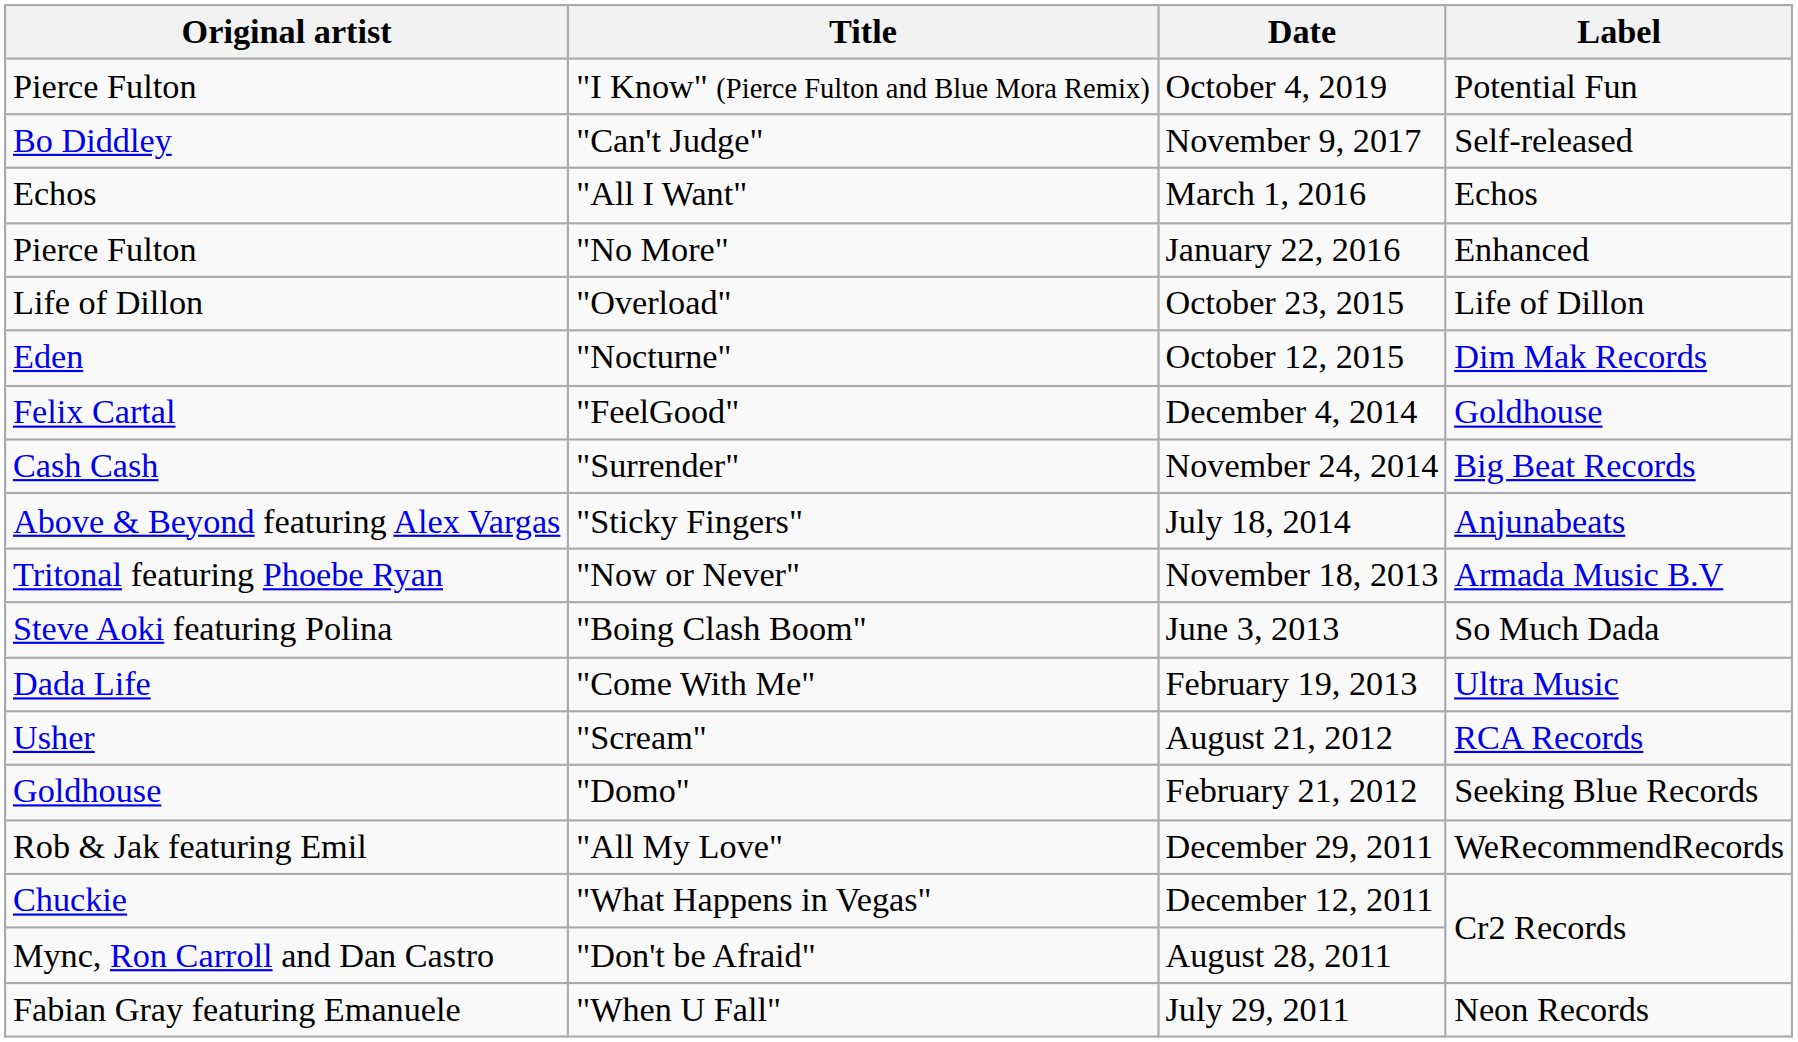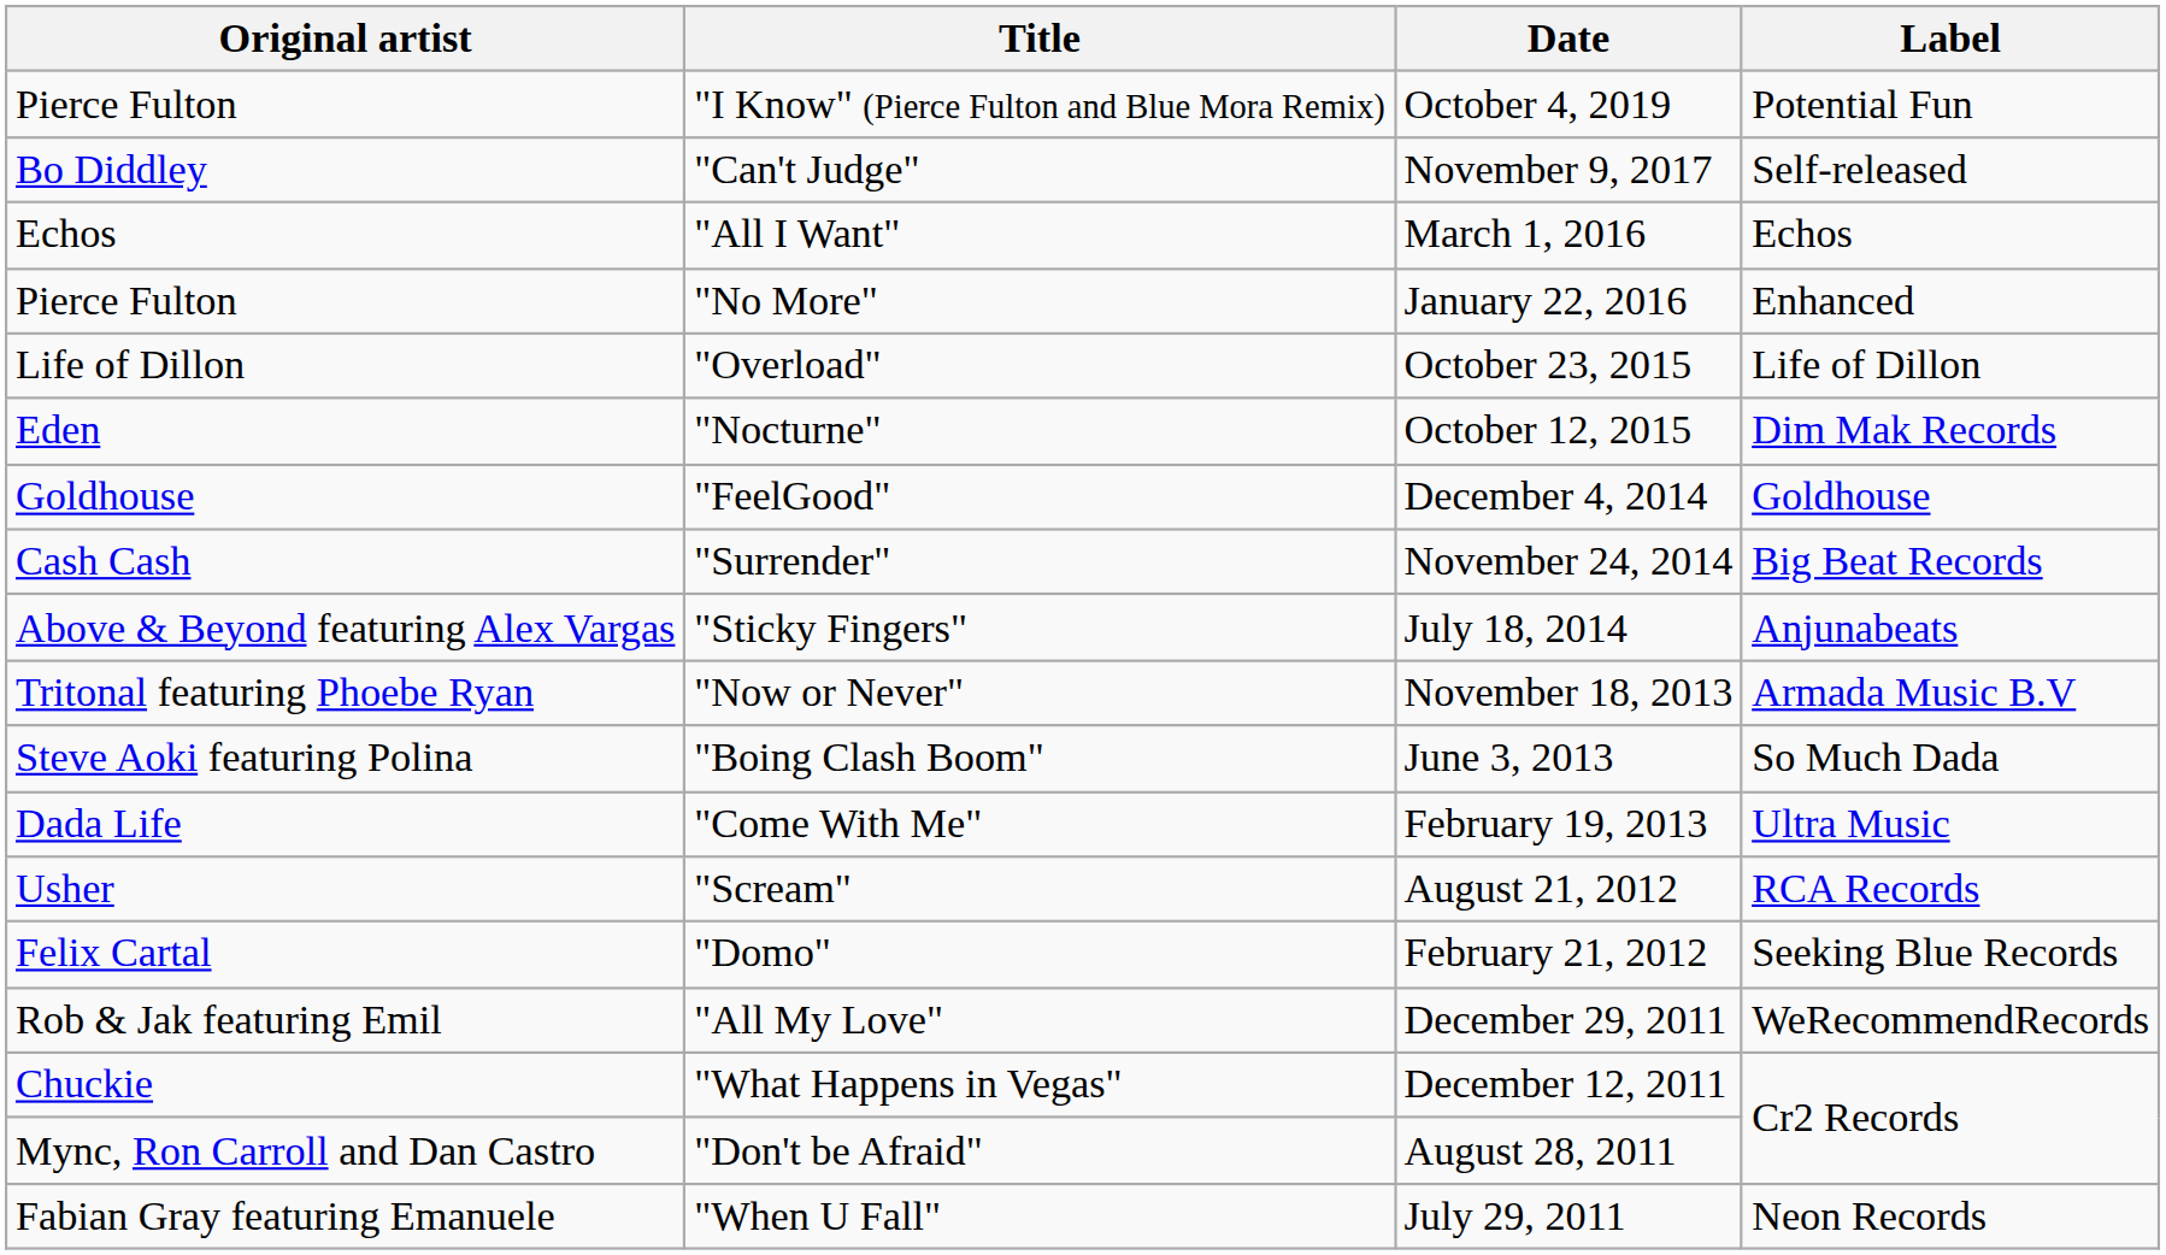 <table class="wikitable sortable">
 <tr>
 <th>Original artist</th>
 <th>Title</th>
 <th>Date</th>
 <th>Label</th>
 </tr>
 <tr>
 <td>Pierce Fulton</td>
 <td>"I Know" <small>(Pierce Fulton and Blue Mora Remix)</small></td>
 <td>October 4, 2019</td>
 <td>Potential Fun</td>
 </tr>
 <tr>
 <td><a href='#'>Bo Diddley</a></td>
 <td>"Can't Judge"</td>
 <td>November 9, 2017</td>
 <td>Self-released</td>
 </tr>
 <tr>
 <td>Echos</td>
 <td>"All I Want"</td>
 <td>March 1, 2016</td>
 <td>Echos</td>
 </tr>
 <tr>
 <td>Pierce Fulton</td>
 <td>"No More"</td>
 <td>January 22, 2016</td>
 <td>Enhanced</td>
 </tr>
 <tr>
 <td>Life of Dillon</td>
 <td>"Overload"</td>
 <td>October 23, 2015</td>
 <td>Life of Dillon</td>
 </tr>
 <tr>
 <td><a href='#'>Eden</a></td>
 <td>"Nocturne"</td>
 <td>October 12, 2015</td>
 <td><a href='#'>Dim Mak Records</a></td>
 </tr>
 <tr>
-<td><a href='#'>Felix Cartal</a></td>
+<td><a href='#'>Goldhouse</a></td>
 <td>"FeelGood"</td>
 <td>December 4, 2014</td>
 <td><a href='#'>Goldhouse</a></td>
 </tr>
 <tr>
 <td><a href='#'>Cash Cash</a></td>
 <td>"Surrender"</td>
 <td>November 24, 2014</td>
 <td><a href='#'>Big Beat Records</a></td>
 </tr>
 <tr>
 <td><a href='#'>Above & Beyond</a> featuring <a href='#'>Alex Vargas</a></td>
 <td>"Sticky Fingers"</td>
 <td>July 18, 2014</td>
 <td><a href='#'>Anjunabeats</a></td>
 </tr>
 <tr>
 <td><a href='#'>Tritonal</a> featuring <a href='#'>Phoebe Ryan</a></td>
 <td>"Now or Never"</td>
 <td>November 18, 2013</td>
 <td><a href='#'>Armada Music B.V</a></td>
 </tr>
 <tr>
 <td><a href='#'>Steve Aoki</a> featuring Polina</td>
 <td>"Boing Clash Boom"</td>
 <td>June 3, 2013</td>
 <td>So Much Dada</td>
 </tr>
 <tr>
 <td><a href='#'>Dada Life</a></td>
 <td>"Come With Me"</td>
 <td>February 19, 2013</td>
 <td><a href='#'>Ultra Music</a></td>
 </tr>
 <tr>
 <td><a href='#'>Usher</a></td>
 <td>"Scream"</td>
 <td>August 21, 2012</td>
 <td><a href='#'>RCA Records</a></td>
 </tr>
 <tr>
-<td><a href='#'>Goldhouse</a></td>
+<td><a href='#'>Felix Cartal</a></td>
 <td>"Domo"</td>
 <td>February 21, 2012</td>
 <td>Seeking Blue Records</td>
 </tr>
 <tr>
 <td>Rob & Jak featuring Emil</td>
 <td>"All My Love"</td>
 <td>December 29, 2011</td>
 <td>WeRecommendRecords</td>
 </tr>
 <tr>
 <td><a href='#'>Chuckie</a></td>
 <td>"What Happens in Vegas"</td>
 <td>December 12, 2011</td>
 <td rowspan="2">Cr2 Records</td>
 </tr>
 <tr>
 <td>Mync, <a href='#'>Ron Carroll</a> and Dan Castro</td>
 <td>"Don't be Afraid"</td>
 <td>August 28, 2011</td>
 </tr>
 <tr>
 <td>Fabian Gray featuring Emanuele</td>
 <td>"When U Fall"</td>
 <td>July 29, 2011</td>
 <td>Neon Records</td>
 </tr>
 </table>
